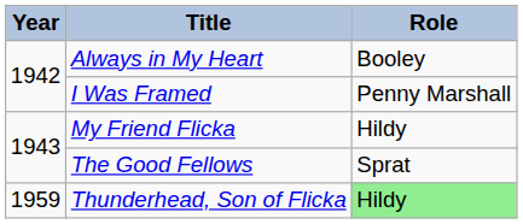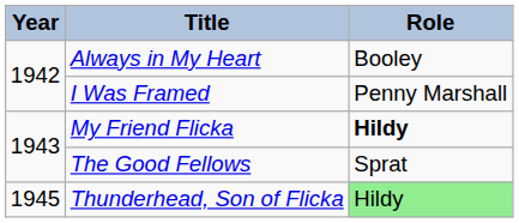 <table class="wikitable">
 <tr>
 <th style="background:#B0C4DE;">Year</th>
 <th style="background:#B0C4DE;">Title</th>
 <th style="background:#B0C4DE;">Role</th>
 </tr>
 <tr>
 <td rowspan=2>1942</td>
 <td><em><a href='#'>Always in My Heart</a></em></td>
 <td>Booley</td>
 </tr>
 <tr>
 <td><em><a href='#'>I Was Framed</a></em></td>
 <td>Penny Marshall</td>
 </tr>
 <tr>
 <td rowspan=2>1943</td>
 <td><em><a href='#'>My Friend Flicka</a></em></td>
-<td>Hildy</td>
+<td><strong>Hildy</strong></td>
 </tr>
 <tr>
 <td><em><a href='#'>The Good Fellows</a></em></td>
 <td>Sprat</td>
 </tr>
 <tr>
-<td>1959</td>
+<td>1945</td>
 <td><em><a href='#'>Thunderhead, Son of Flicka</a></em></td>
 <td style="background: lightgreen;">Hildy</td>
 </tr>
 </table>
